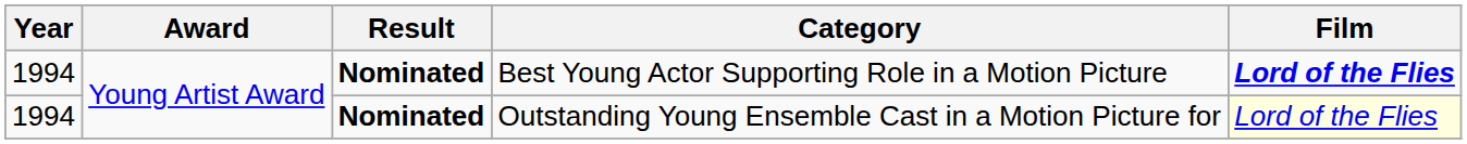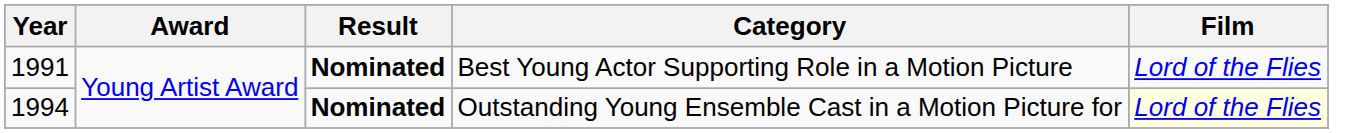 <table class="wikitable" style="font-size: 90%;">
 <tr>
 <th>Year</th>
 <th>Award</th>
 <th>Result</th>
 <th>Category</th>
 <th>Film</th>
 </tr>
 <tr>
-<td>1994</td>
+<td>1991</td>
 <td rowspan=6><a href='#'>Young Artist Award</a></td>
 <td><strong>Nominated</strong></td>
 <td>Best Young Actor Supporting Role in a Motion Picture</td>
-<td><strong><em><a href='#'>Lord of the Flies</a></em></strong></td>
+<td><em><a href='#'>Lord of the Flies</a></em></td>
 </tr>
 <tr>
 <td>1994</td>
 <td><strong>Nominated</strong></td>
 <td>Outstanding Young Ensemble Cast in a Motion Picture for</td>
 <td style="background: lightyellow;"><em><a href='#'>Lord of the Flies</a></em></td>
 </tr>
 </table>
